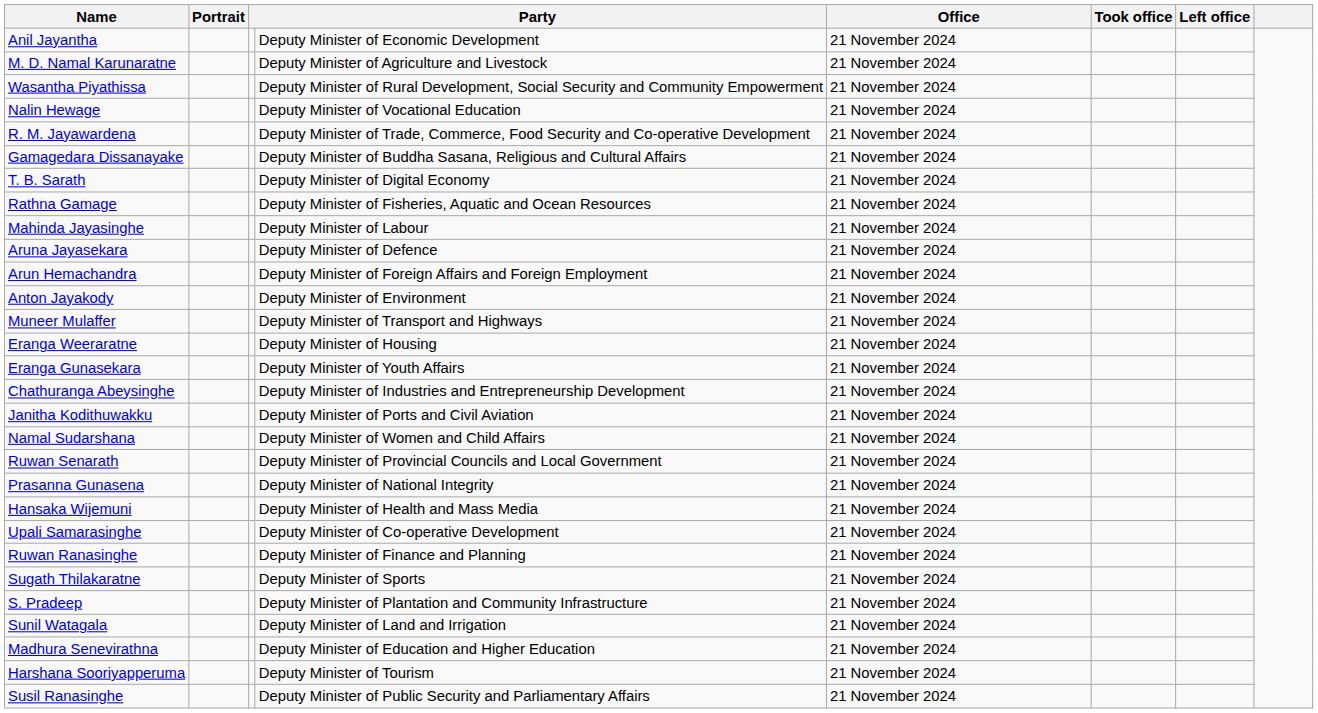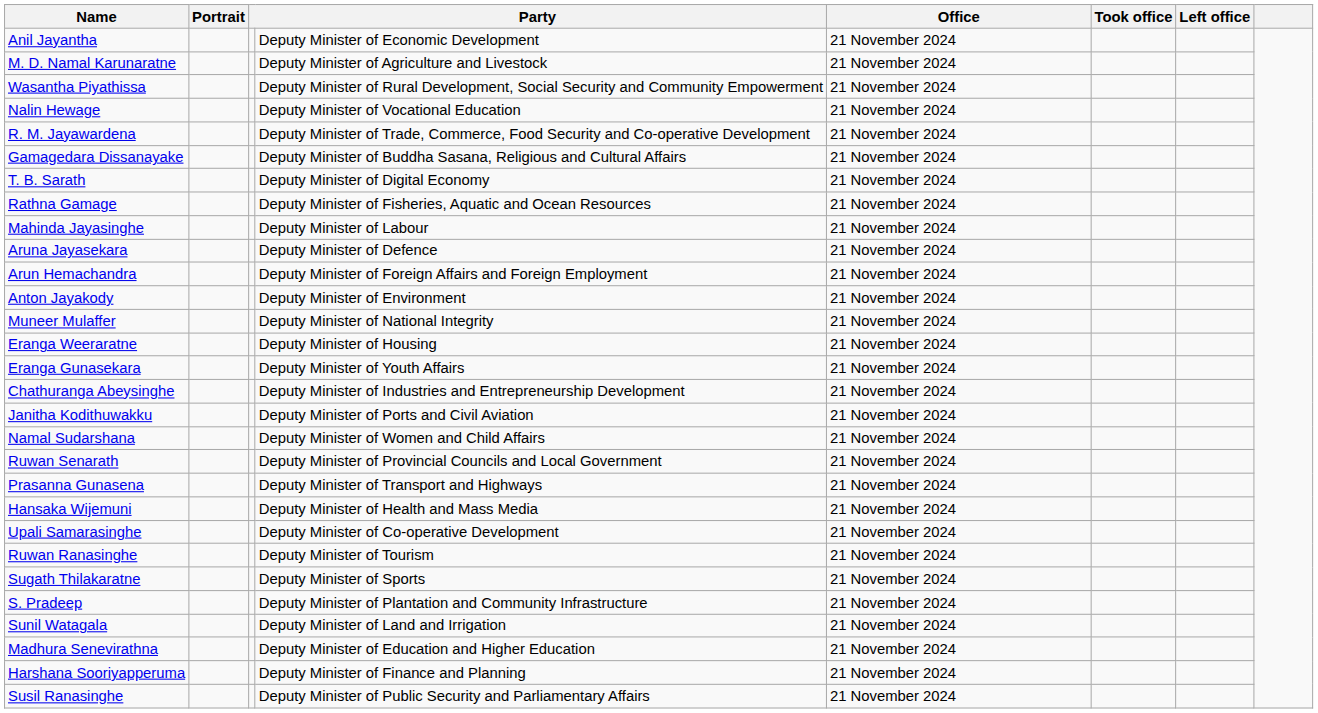 <table class="wikitable plainrowheaders sortable" style="font-size:90%; text-align:left;">
 <tr>
 <th scope="col">Name</th>
 <th scope="col" class="unsortable">Portrait</th>
 <th colspan="2" scope="col">Party</th>
 <th scope="col" width="250px">Office</th>
 <th scope="col">Took office</th>
 <th scope="col">Left office</th>
 <th scope="col" width="50px" class="unsortable"></th>
 </tr>
 <tr>
 <td><a href='#'>Anil Jayantha</a></td>
 <td rowspan= align="center"></td>
 <td></td>
 <td>Deputy Minister of Economic Development</td>
 <td>21 November 2024</td>
 <td></td>
 <td></td>
 </tr>
 <tr>
 <td><a href='#'>M. D. Namal Karunaratne</a></td>
 <td rowspan= align="center"></td>
 <td></td>
 <td>Deputy Minister of Agriculture and Livestock</td>
 <td>21 November 2024</td>
 <td></td>
 <td></td>
 </tr>
 <tr>
 <td><a href='#'>Wasantha Piyathissa</a></td>
 <td rowspan= align="center"></td>
 <td></td>
 <td>Deputy Minister of Rural Development, Social Security and Community Empowerment</td>
 <td>21 November 2024</td>
 <td></td>
 <td></td>
 </tr>
 <tr>
 <td><a href='#'>Nalin Hewage</a></td>
 <td rowspan= align="center"></td>
 <td></td>
 <td>Deputy Minister of Vocational Education</td>
 <td>21 November 2024</td>
 <td></td>
 <td></td>
 </tr>
 <tr>
 <td><a href='#'>R. M. Jayawardena</a></td>
 <td rowspan= align="center"></td>
 <td></td>
 <td>Deputy Minister of Trade, Commerce, Food Security and Co-operative Development</td>
 <td>21 November 2024</td>
 <td></td>
 <td></td>
 </tr>
 <tr>
 <td><a href='#'>Gamagedara Dissanayake</a></td>
 <td rowspan= align="center"></td>
 <td></td>
 <td>Deputy Minister of Buddha Sasana, Religious and Cultural Affairs</td>
 <td>21 November 2024</td>
 <td></td>
 <td></td>
 </tr>
 <tr>
 <td><a href='#'>T. B. Sarath</a></td>
 <td rowspan= align="center"></td>
 <td></td>
 <td>Deputy Minister of Digital Economy</td>
 <td>21 November 2024</td>
 <td></td>
 <td></td>
 </tr>
 <tr>
 <td><a href='#'>Rathna Gamage</a></td>
 <td rowspan= align="center"></td>
 <td></td>
 <td>Deputy Minister of Fisheries, Aquatic and Ocean Resources</td>
 <td>21 November 2024</td>
 <td></td>
 <td></td>
 </tr>
 <tr>
 <td><a href='#'>Mahinda Jayasinghe</a></td>
 <td rowspan= align="center"></td>
 <td></td>
 <td>Deputy Minister of Labour</td>
 <td>21 November 2024</td>
 <td></td>
 <td></td>
 </tr>
 <tr>
 <td><a href='#'>Aruna Jayasekara</a></td>
 <td rowspan= align="center"></td>
 <td></td>
 <td>Deputy Minister of Defence</td>
 <td>21 November 2024</td>
 <td></td>
 <td></td>
 </tr>
 <tr>
 <td><a href='#'>Arun Hemachandra</a></td>
 <td rowspan= align="center"></td>
 <td></td>
 <td>Deputy Minister of Foreign Affairs and Foreign Employment</td>
 <td>21 November 2024</td>
 <td></td>
 <td></td>
 </tr>
 <tr>
 <td><a href='#'>Anton Jayakody</a></td>
 <td rowspan= align="center"></td>
 <td></td>
 <td>Deputy Minister of Environment</td>
 <td>21 November 2024</td>
 <td></td>
 <td></td>
 </tr>
 <tr>
 <td><a href='#'>Muneer Mulaffer</a></td>
 <td rowspan= align="center"></td>
 <td></td>
-<td>Deputy Minister of Transport and Highways</td>
+<td>Deputy Minister of National Integrity</td>
 <td>21 November 2024</td>
 <td></td>
 <td></td>
 </tr>
 <tr>
 <td><a href='#'>Eranga Weeraratne</a></td>
 <td rowspan= align="center"></td>
 <td></td>
 <td>Deputy Minister of Housing</td>
 <td>21 November 2024</td>
 <td></td>
 <td></td>
 </tr>
 <tr>
 <td><a href='#'>Eranga Gunasekara</a></td>
 <td rowspan= align="center"></td>
 <td></td>
 <td>Deputy Minister of Youth Affairs</td>
 <td>21 November 2024</td>
 <td></td>
 <td></td>
 </tr>
 <tr>
 <td><a href='#'>Chathuranga Abeysinghe</a></td>
 <td rowspan= align="center"></td>
 <td></td>
 <td>Deputy Minister of Industries and Entrepreneurship Development</td>
 <td>21 November 2024</td>
 <td></td>
 <td></td>
 </tr>
 <tr>
 <td><a href='#'>Janitha Kodithuwakku</a></td>
 <td rowspan= align="center"></td>
 <td></td>
 <td>Deputy Minister of Ports and Civil Aviation</td>
 <td>21 November 2024</td>
 <td></td>
 <td></td>
 </tr>
 <tr>
 <td><a href='#'>Namal Sudarshana</a></td>
 <td rowspan= align="center"></td>
 <td></td>
 <td>Deputy Minister of Women and Child Affairs</td>
 <td>21 November 2024</td>
 <td></td>
 <td></td>
 </tr>
 <tr>
 <td><a href='#'>Ruwan Senarath</a></td>
 <td rowspan= align="center"></td>
 <td></td>
 <td>Deputy Minister of Provincial Councils and Local Government</td>
 <td>21 November 2024</td>
 <td></td>
 <td></td>
 </tr>
 <tr>
 <td><a href='#'>Prasanna Gunasena</a></td>
 <td rowspan= align="center"></td>
 <td></td>
-<td>Deputy Minister of National Integrity</td>
+<td>Deputy Minister of Transport and Highways</td>
 <td>21 November 2024</td>
 <td></td>
 <td></td>
 </tr>
 <tr>
 <td><a href='#'>Hansaka Wijemuni</a></td>
 <td rowspan= align="center"></td>
 <td></td>
 <td>Deputy Minister of Health and Mass Media</td>
 <td>21 November 2024</td>
 <td></td>
 <td></td>
 </tr>
 <tr>
 <td><a href='#'>Upali Samarasinghe</a></td>
 <td rowspan= align="center"></td>
 <td></td>
 <td>Deputy Minister of Co-operative Development</td>
 <td>21 November 2024</td>
 <td></td>
 <td></td>
 </tr>
 <tr>
 <td><a href='#'>Ruwan Ranasinghe</a></td>
 <td rowspan= align="center"></td>
 <td></td>
-<td>Deputy Minister of Finance and Planning</td>
+<td>Deputy Minister of Tourism</td>
 <td>21 November 2024</td>
 <td></td>
 <td></td>
 </tr>
 <tr>
 <td><a href='#'>Sugath Thilakaratne</a></td>
 <td rowspan= align="center"></td>
 <td></td>
 <td>Deputy Minister of Sports</td>
 <td>21 November 2024</td>
 <td></td>
 <td></td>
 </tr>
 <tr>
 <td><a href='#'>S. Pradeep</a></td>
 <td rowspan= align="center"></td>
 <td></td>
 <td>Deputy Minister of Plantation and Community Infrastructure</td>
 <td>21 November 2024</td>
 <td></td>
 <td></td>
 </tr>
 <tr>
 <td><a href='#'>Sunil Watagala</a></td>
 <td rowspan= align="center"></td>
 <td></td>
 <td>Deputy Minister of Land and Irrigation</td>
 <td>21 November 2024</td>
 <td></td>
 <td></td>
 </tr>
 <tr>
 <td><a href='#'>Madhura Senevirathna</a></td>
 <td rowspan= align="center"></td>
 <td></td>
 <td>Deputy Minister of Education and Higher Education</td>
 <td>21 November 2024</td>
 <td></td>
 <td></td>
 </tr>
 <tr>
 <td><a href='#'>Harshana Sooriyapperuma</a></td>
 <td rowspan= align="center"></td>
 <td></td>
-<td>Deputy Minister of Tourism</td>
+<td>Deputy Minister of Finance and Planning</td>
 <td>21 November 2024</td>
 <td></td>
 <td></td>
 </tr>
 <tr>
 <td><a href='#'>Susil Ranasinghe</a></td>
 <td rowspan= align="center"></td>
 <td></td>
 <td>Deputy Minister of Public Security and Parliamentary Affairs</td>
 <td>21 November 2024</td>
 <td></td>
 <td></td>
 </tr>
 </table>
